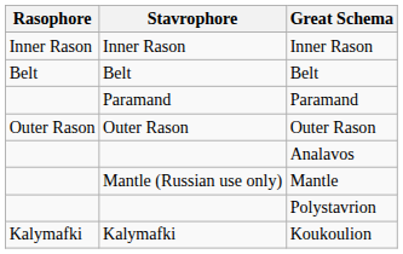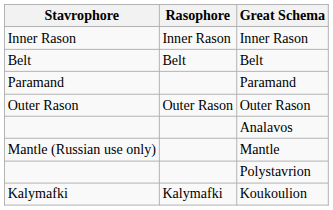 <table class="wikitable">
 <tr>
+<th>Stavrophore</th>
 <th>Rasophore</th>
-<th>Stavrophore</th>
 <th>Great Schema</th>
 </tr>
 <tr>
 <td>Inner Rason</td>
 <td>Inner Rason</td>
 <td>Inner Rason</td>
 </tr>
 <tr>
 <td>Belt</td>
 <td>Belt</td>
 <td>Belt</td>
 </tr>
 <tr>
+<td>Paramand</td>
 <td></td>
-<td>Paramand</td>
 <td>Paramand</td>
 </tr>
 <tr>
 <td>Outer Rason</td>
 <td>Outer Rason</td>
 <td>Outer Rason</td>
 </tr>
 <tr>
 <td></td>
 <td></td>
 <td>Analavos</td>
 </tr>
 <tr>
+<td>Mantle (Russian use only)</td>
 <td></td>
-<td>Mantle (Russian use only)</td>
 <td>Mantle</td>
 </tr>
 <tr>
 <td></td>
 <td></td>
 <td>Polystavrion</td>
 </tr>
 <tr>
 <td>Kalymafki</td>
 <td>Kalymafki</td>
 <td>Koukoulion</td>
 </tr>
 </table>
